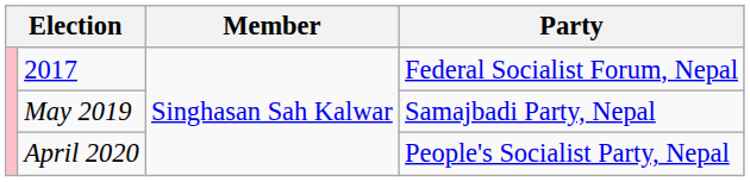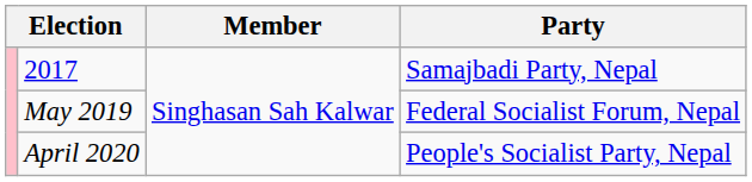 <table class="wikitable">
 <tr>
 <th colspan="2">Election</th>
 <th>Member</th>
 <th>Party</th>
 </tr>
 <tr>
 <td rowspan="3" style="background-color:pink"></td>
 <td><a href='#'>2017</a></td>
 <td rowspan="3"><a href='#'>Singhasan Sah Kalwar</a></td>
-<td><a href='#'>Federal Socialist Forum, Nepal</a></td>
+<td><a href='#'>Samajbadi Party, Nepal</a></td>
 </tr>
 <tr>
 <td><em>May 2019</em></td>
-<td><a href='#'>Samajbadi Party, Nepal</a></td>
+<td><a href='#'>Federal Socialist Forum, Nepal</a></td>
 </tr>
 <tr>
 <td><em>April 2020</em></td>
 <td><a href='#'>People's Socialist Party, Nepal</a></td>
 </tr>
 </table>
